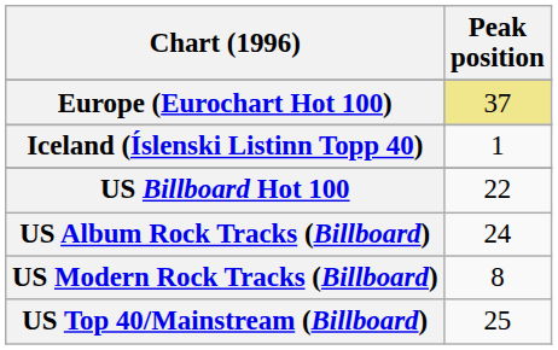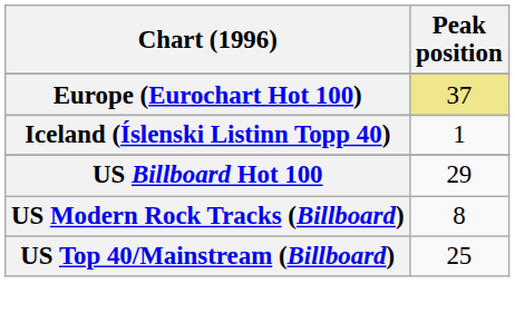 <table class="wikitable sortable plainrowheaders" style="text-align:center">
 <tr>
 <th>Chart (1996)</th>
 <th>Peak<br>position</th>
 </tr>
 <tr>
 </tr>
 <tr>
 </tr>
 <tr>
 </tr>
 <tr>
 <th scope="row">Europe (<a href='#'>Eurochart Hot 100</a>)</th>
 <td style="background: khaki;">37</td>
 </tr>
 <tr>
 </tr>
 <tr>
 <th scope="row">Iceland (<a href='#'>Íslenski Listinn Topp 40</a>)</th>
 <td>1</td>
 </tr>
 <tr>
 </tr>
 <tr>
 </tr>
 <tr>
 </tr>
 <tr>
 </tr>
 <tr>
 </tr>
 <tr>
 </tr>
 <tr>
 </tr>
 <tr>
 <th scope="row">US <a href='#'><em>Billboard</em> Hot 100</a></th>
-<td>22</td>
-</tr>
-<tr>
-<th scope="row">US <a href='#'>Album Rock Tracks</a> (<em><a href='#'>Billboard</a></em>)</th>
-<td>24</td>
+<td>29</td>
 </tr>
 <tr>
 <th scope="row">US <a href='#'>Modern Rock Tracks</a> (<em><a href='#'>Billboard</a></em>)</th>
 <td>8</td>
 </tr>
 <tr>
 <th scope="row">US <a href='#'>Top 40/Mainstream</a> (<em><a href='#'>Billboard</a></em>)</th>
 <td>25</td>
 </tr>
 </table>
